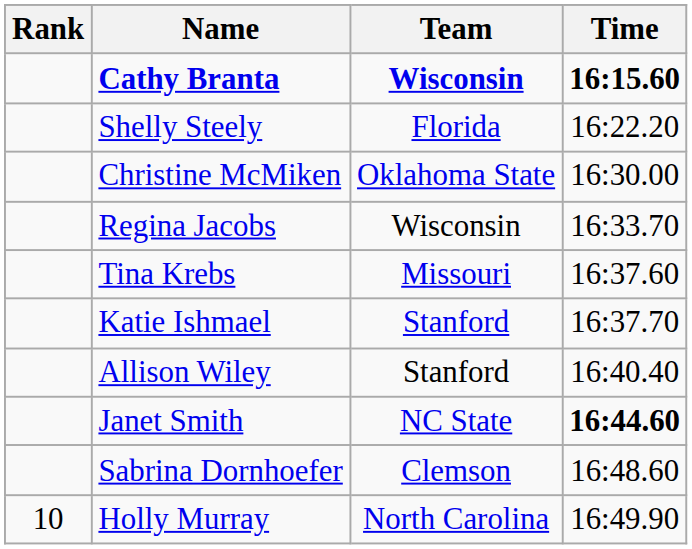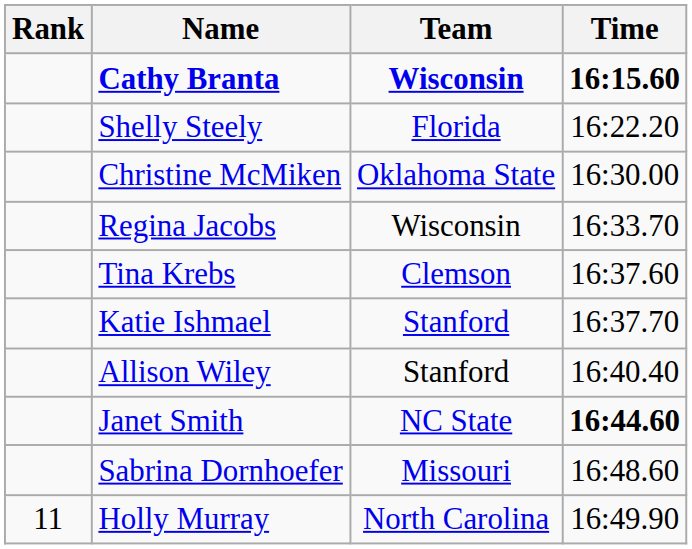 <table class="wikitable sortable" style="text-align:center">
 <tr>
 <th>Rank</th>
 <th>Name</th>
 <th>Team</th>
 <th>Time</th>
 </tr>
 <tr>
 <td></td>
 <td align=left> <strong><a href='#'>Cathy Branta</a></strong></td>
 <td><strong><a href='#'>Wisconsin</a></strong></td>
 <td><strong>16:15.60</strong></td>
 </tr>
 <tr>
 <td></td>
 <td align=left> <a href='#'>Shelly Steely</a></td>
 <td><a href='#'>Florida</a></td>
 <td>16:22.20</td>
 </tr>
 <tr>
 <td></td>
 <td align=left> <a href='#'>Christine McMiken</a></td>
 <td><a href='#'>Oklahoma State</a></td>
 <td>16:30.00</td>
 </tr>
 <tr>
 <td></td>
 <td align=left> <a href='#'>Regina Jacobs</a></td>
 <td>Wisconsin</td>
 <td>16:33.70</td>
 </tr>
 <tr>
 <td></td>
 <td align=left> <a href='#'>Tina Krebs</a></td>
-<td><a href='#'>Missouri</a></td>
+<td><a href='#'>Clemson</a></td>
 <td>16:37.60</td>
 </tr>
 <tr>
 <td></td>
 <td align=left> <a href='#'>Katie Ishmael</a></td>
 <td><a href='#'>Stanford</a></td>
 <td>16:37.70</td>
 </tr>
 <tr>
 <td></td>
 <td align=left> <a href='#'>Allison Wiley</a></td>
 <td>Stanford</td>
 <td>16:40.40</td>
 </tr>
 <tr>
 <td></td>
 <td align=left> <a href='#'>Janet Smith</a></td>
 <td><a href='#'>NC State</a></td>
 <td><strong>16:44.60</strong></td>
 </tr>
 <tr>
 <td></td>
 <td align=left> <a href='#'>Sabrina Dornhoefer</a></td>
-<td><a href='#'>Clemson</a></td>
+<td><a href='#'>Missouri</a></td>
 <td>16:48.60</td>
 </tr>
 <tr>
-<td>10</td>
+<td>11</td>
 <td align=left> <a href='#'>Holly Murray</a></td>
 <td><a href='#'>North Carolina</a></td>
 <td>16:49.90</td>
 </tr>
 </table>
